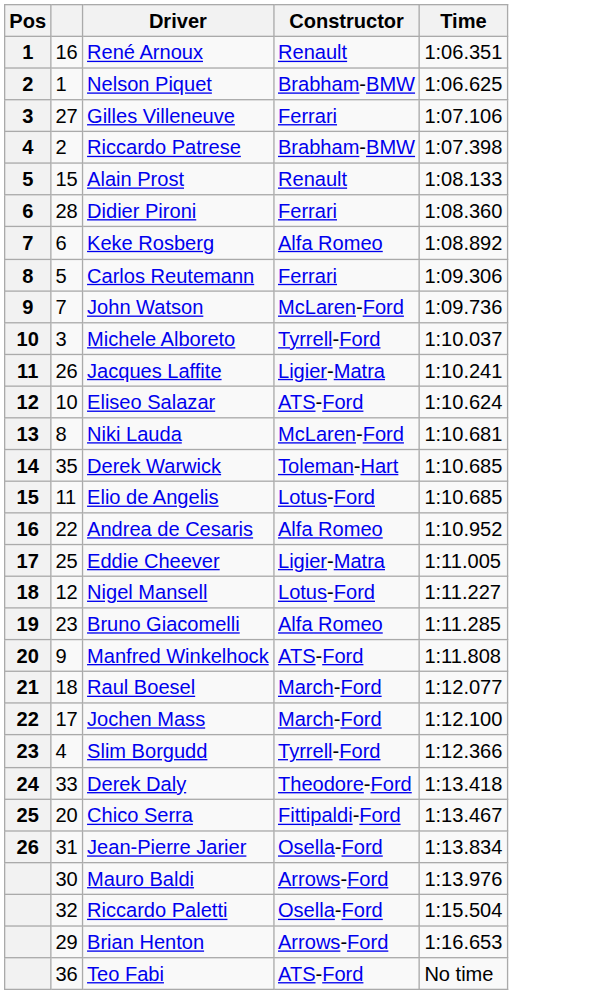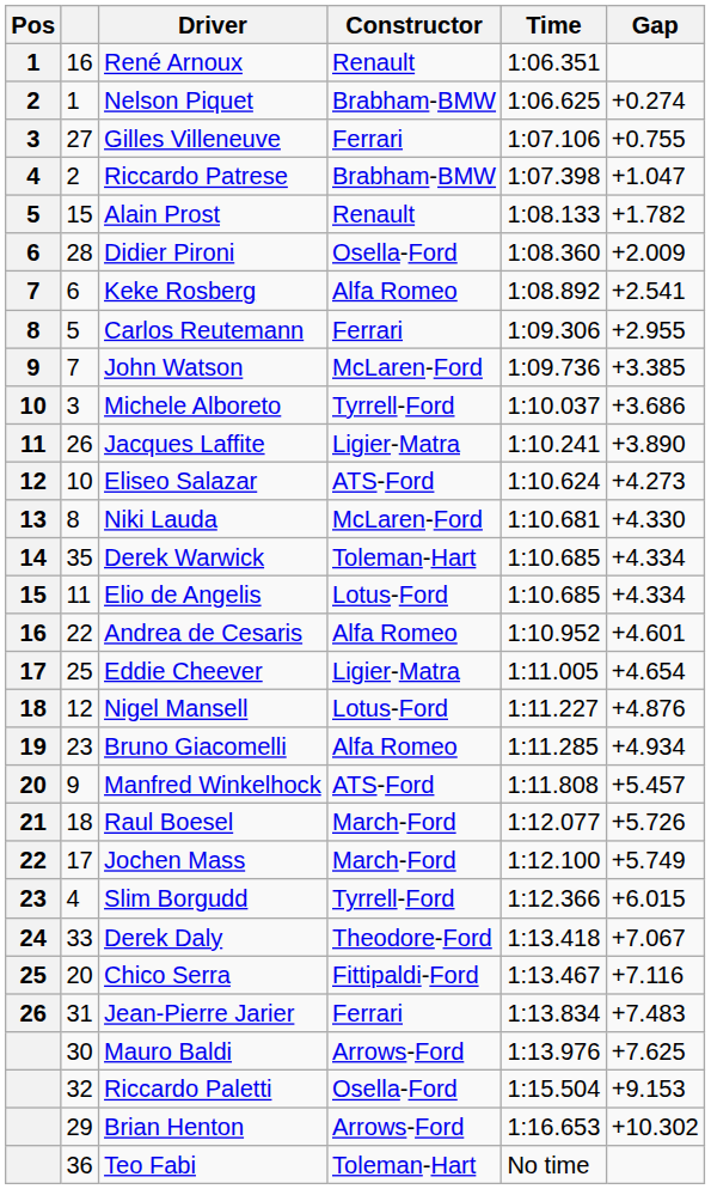 <table class="wikitable sortable" style="font-size:95%;">
 <tr>
 <th>Pos</th>
 <th></th>
 <th>Driver</th>
 <th>Constructor</th>
 <th>Time</th>
+<th>Gap</th>
 </tr>
 <tr>
 <th>1</th>
 <td>16</td>
 <td data-sort-value="arn"> <a href='#'>René Arnoux</a></td>
 <td><a href='#'>Renault</a></td>
 <td>1:06.351</td>
+<td></td>
 </tr>
 <tr>
 <th>2</th>
 <td>1</td>
 <td data-sort-value="piq"> <a href='#'>Nelson Piquet</a></td>
 <td><a href='#'>Brabham</a>-<a href='#'>BMW</a></td>
 <td>1:06.625</td>
+<td>+0.274</td>
 </tr>
 <tr>
 <th>3</th>
 <td>27</td>
 <td data-sort-value="vil"> <a href='#'>Gilles Villeneuve</a></td>
 <td><a href='#'>Ferrari</a></td>
 <td>1:07.106</td>
+<td>+0.755</td>
 </tr>
 <tr>
 <th>4</th>
 <td>2</td>
 <td data-sort-value="pat"> <a href='#'>Riccardo Patrese</a></td>
 <td><a href='#'>Brabham</a>-<a href='#'>BMW</a></td>
 <td>1:07.398</td>
+<td>+1.047</td>
 </tr>
 <tr>
 <th>5</th>
 <td>15</td>
 <td data-sort-value="pro"> <a href='#'>Alain Prost</a></td>
 <td><a href='#'>Renault</a></td>
 <td>1:08.133</td>
+<td>+1.782</td>
 </tr>
 <tr>
 <th>6</th>
 <td>28</td>
 <td data-sort-value="pir"> <a href='#'>Didier Pironi</a></td>
-<td><a href='#'>Ferrari</a></td>
+<td><a href='#'>Osella</a>-<a href='#'>Ford</a></td>
 <td>1:08.360</td>
+<td>+2.009</td>
 </tr>
 <tr>
 <th>7</th>
 <td>6</td>
 <td data-sort-value="ros"> <a href='#'>Keke Rosberg</a></td>
 <td><a href='#'>Alfa Romeo</a></td>
 <td>1:08.892</td>
+<td>+2.541</td>
 </tr>
 <tr>
 <th>8</th>
 <td>5</td>
 <td data-sort-value="reu"> <a href='#'>Carlos Reutemann</a></td>
 <td><a href='#'>Ferrari</a></td>
 <td>1:09.306</td>
+<td>+2.955</td>
 </tr>
 <tr>
 <th>9</th>
 <td>7</td>
 <td data-sort-value="wat"> <a href='#'>John Watson</a></td>
 <td><a href='#'>McLaren</a>-<a href='#'>Ford</a></td>
 <td>1:09.736</td>
+<td>+3.385</td>
 </tr>
 <tr>
 <th>10</th>
 <td>3</td>
 <td data-sort-value="alb"> <a href='#'>Michele Alboreto</a></td>
 <td><a href='#'>Tyrrell</a>-<a href='#'>Ford</a></td>
 <td>1:10.037</td>
+<td>+3.686</td>
 </tr>
 <tr>
 <th>11</th>
 <td>26</td>
 <td data-sort-value="laf"> <a href='#'>Jacques Laffite</a></td>
 <td><a href='#'>Ligier</a>-<a href='#'>Matra</a></td>
 <td>1:10.241</td>
+<td>+3.890</td>
 </tr>
 <tr>
 <th>12</th>
 <td>10</td>
 <td data-sort-value="sal"> <a href='#'>Eliseo Salazar</a></td>
 <td><a href='#'>ATS</a>-<a href='#'>Ford</a></td>
 <td>1:10.624</td>
+<td>+4.273</td>
 </tr>
 <tr>
 <th>13</th>
 <td>8</td>
 <td data-sort-value="lau"> <a href='#'>Niki Lauda</a></td>
 <td><a href='#'>McLaren</a>-<a href='#'>Ford</a></td>
 <td>1:10.681</td>
+<td>+4.330</td>
 </tr>
 <tr>
 <th>14</th>
 <td>35</td>
 <td data-sort-value="war"> <a href='#'>Derek Warwick</a></td>
 <td><a href='#'>Toleman</a>-<a href='#'>Hart</a></td>
 <td>1:10.685</td>
+<td>+4.334</td>
 </tr>
 <tr>
 <th>15</th>
 <td>11</td>
 <td data-sort-value="ang"> <a href='#'>Elio de Angelis</a></td>
 <td><a href='#'>Lotus</a>-<a href='#'>Ford</a></td>
 <td>1:10.685</td>
+<td>+4.334</td>
 </tr>
 <tr>
 <th>16</th>
 <td>22</td>
 <td data-sort-value="ces"> <a href='#'>Andrea de Cesaris</a></td>
 <td><a href='#'>Alfa Romeo</a></td>
 <td>1:10.952</td>
+<td>+4.601</td>
 </tr>
 <tr>
 <th>17</th>
 <td>25</td>
 <td data-sort-value="che"> <a href='#'>Eddie Cheever</a></td>
 <td><a href='#'>Ligier</a>-<a href='#'>Matra</a></td>
 <td>1:11.005</td>
+<td>+4.654</td>
 </tr>
 <tr>
 <th>18</th>
 <td>12</td>
 <td data-sort-value="man"> <a href='#'>Nigel Mansell</a></td>
 <td><a href='#'>Lotus</a>-<a href='#'>Ford</a></td>
 <td>1:11.227</td>
+<td>+4.876</td>
 </tr>
 <tr>
 <th>19</th>
 <td>23</td>
 <td data-sort-value="gia"> <a href='#'>Bruno Giacomelli</a></td>
 <td><a href='#'>Alfa Romeo</a></td>
 <td>1:11.285</td>
+<td>+4.934</td>
 </tr>
 <tr>
 <th>20</th>
 <td>9</td>
 <td data-sort-value="win"> <a href='#'>Manfred Winkelhock</a></td>
 <td><a href='#'>ATS</a>-<a href='#'>Ford</a></td>
 <td>1:11.808</td>
+<td>+5.457</td>
 </tr>
 <tr>
 <th>21</th>
 <td>18</td>
 <td data-sort-value="boe"> <a href='#'>Raul Boesel</a></td>
 <td><a href='#'>March</a>-<a href='#'>Ford</a></td>
 <td>1:12.077</td>
+<td>+5.726</td>
 </tr>
 <tr>
 <th>22</th>
 <td>17</td>
 <td data-sort-value="mas"> <a href='#'>Jochen Mass</a></td>
 <td><a href='#'>March</a>-<a href='#'>Ford</a></td>
 <td>1:12.100</td>
+<td>+5.749</td>
 </tr>
 <tr>
 <th>23</th>
 <td>4</td>
 <td data-sort-value="bor"> <a href='#'>Slim Borgudd</a></td>
 <td><a href='#'>Tyrrell</a>-<a href='#'>Ford</a></td>
 <td>1:12.366</td>
+<td>+6.015</td>
 </tr>
 <tr>
 <th>24</th>
 <td>33</td>
 <td data-sort-value="dal"> <a href='#'>Derek Daly</a></td>
 <td><a href='#'>Theodore</a>-<a href='#'>Ford</a></td>
 <td>1:13.418</td>
+<td>+7.067</td>
 </tr>
 <tr>
 <th>25</th>
 <td>20</td>
 <td data-sort-value="ser"> <a href='#'>Chico Serra</a></td>
 <td><a href='#'>Fittipaldi</a>-<a href='#'>Ford</a></td>
 <td>1:13.467</td>
+<td>+7.116</td>
 </tr>
 <tr>
 <th>26</th>
 <td>31</td>
 <td data-sort-value="jar"> <a href='#'>Jean-Pierre Jarier</a></td>
-<td><a href='#'>Osella</a>-<a href='#'>Ford</a></td>
+<td><a href='#'>Ferrari</a></td>
 <td>1:13.834</td>
+<td>+7.483</td>
 </tr>
 <tr>
 <th data-sort-value="27"></th>
 <td>30</td>
 <td data-sort-value="bal"> <a href='#'>Mauro Baldi</a></td>
 <td><a href='#'>Arrows</a>-<a href='#'>Ford</a></td>
 <td>1:13.976</td>
+<td>+7.625</td>
 </tr>
 <tr>
 <th data-sort-value="28"></th>
 <td>32</td>
 <td data-sort-value="pal"> <a href='#'>Riccardo Paletti</a></td>
 <td><a href='#'>Osella</a>-<a href='#'>Ford</a></td>
 <td>1:15.504</td>
+<td>+9.153</td>
 </tr>
 <tr>
 <th data-sort-value="29"></th>
 <td>29</td>
 <td data-sort-value="hen"> <a href='#'>Brian Henton</a></td>
 <td><a href='#'>Arrows</a>-<a href='#'>Ford</a></td>
 <td>1:16.653</td>
+<td>+10.302</td>
 </tr>
 <tr>
 <th data-sort-value="30"></th>
 <td>36</td>
 <td data-sort-value="fab"> <a href='#'>Teo Fabi</a></td>
-<td><a href='#'>ATS</a>-<a href='#'>Ford</a></td>
+<td><a href='#'>Toleman</a>-<a href='#'>Hart</a></td>
 <td>No time</td>
+<td></td>
 </tr>
 </table>
